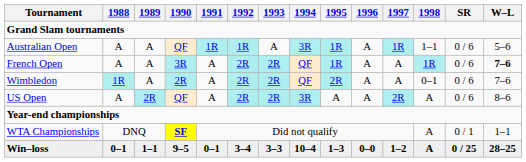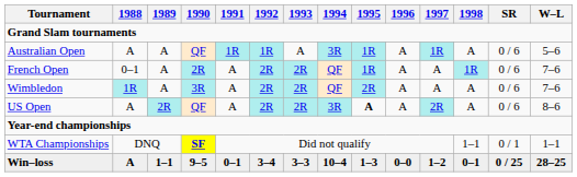 <table class=wikitable style=text-align:center>
 <tr>
 <th width=140>Tournament</th>
 <th width=39><a href='#'>1988</a></th>
 <th width=39><a href='#'>1989</a></th>
 <th width=39><a href='#'>1990</a></th>
 <th width=39><a href='#'>1991</a></th>
 <th width=39><a href='#'>1992</a></th>
 <th width=39><a href='#'>1993</a></th>
 <th width=39><a href='#'>1994</a></th>
 <th width=39><a href='#'>1995</a></th>
 <th width=39><a href='#'>1996</a></th>
 <th width=39><a href='#'>1997</a></th>
 <th width=39><a href='#'>1998</a></th>
 <th width=50>SR</th>
 <th width=50>W–L</th>
 </tr>
 <tr>
 <td colspan="25" style="text-align:left;"><strong>Grand Slam tournaments</strong></td>
 </tr>
 <tr>
 <td align=left><a href='#'>Australian Open</a></td>
 <td>A</td>
 <td>A</td>
 <td bgcolor=ffebcd><a href='#'>QF</a></td>
 <td bgcolor=afeeee><a href='#'>1R</a></td>
 <td bgcolor=afeeee><a href='#'>1R</a></td>
 <td>A</td>
 <td bgcolor=afeeee><a href='#'>3R</a></td>
 <td bgcolor=afeeee><a href='#'>1R</a></td>
 <td>A</td>
 <td bgcolor=afeeee><a href='#'>1R</a></td>
-<td>1–1</td>
+<td>A</td>
 <td>0 / 6</td>
 <td>5–6</td>
 </tr>
 <tr>
 <td align=left><a href='#'>French Open</a></td>
+<td>0–1</td>
 <td>A</td>
-<td>A</td>
-<td bgcolor=afeeee><a href='#'>3R</a></td>
+<td bgcolor=afeeee><a href='#'>2R</a></td>
 <td>A</td>
 <td bgcolor=afeeee><a href='#'>2R</a></td>
 <td bgcolor=afeeee><a href='#'>2R</a></td>
 <td bgcolor=ffebcd><a href='#'>QF</a></td>
 <td bgcolor=afeeee><a href='#'>1R</a></td>
 <td>A</td>
 <td>A</td>
 <td bgcolor=afeeee><a href='#'>1R</a></td>
 <td>0 / 6</td>
-<td><strong>7–6</strong></td>
+<td>7–6</td>
 </tr>
 <tr>
 <td align=left><a href='#'>Wimbledon</a></td>
 <td bgcolor=afeeee><a href='#'>1R</a></td>
 <td>A</td>
-<td bgcolor=afeeee><a href='#'>2R</a></td>
+<td bgcolor=afeeee><a href='#'>3R</a></td>
 <td>A</td>
 <td bgcolor=afeeee><a href='#'>2R</a></td>
 <td bgcolor=afeeee><a href='#'>2R</a></td>
 <td bgcolor=ffebcd><a href='#'>QF</a></td>
 <td bgcolor=afeeee><a href='#'>2R</a></td>
 <td>A</td>
 <td>A</td>
-<td>0–1</td>
+<td>A</td>
 <td>0 / 6</td>
 <td>7–6</td>
 </tr>
 <tr>
 <td align=left><a href='#'>US Open</a></td>
 <td>A</td>
 <td bgcolor=afeeee><a href='#'>2R</a></td>
 <td bgcolor=ffebcd><a href='#'>QF</a></td>
 <td>A</td>
 <td bgcolor=afeeee><a href='#'>2R</a></td>
 <td bgcolor=afeeee><a href='#'>2R</a></td>
 <td bgcolor=afeeee><a href='#'>3R</a></td>
-<td>A</td>
+<td><strong>A</strong></td>
 <td>A</td>
 <td bgcolor=afeeee><a href='#'>2R</a></td>
 <td>A</td>
 <td>0 / 6</td>
 <td>8–6</td>
 </tr>
 <tr>
 <td colspan="25" style="text-align:left;"><strong>Year-end championships</strong></td>
 </tr>
 <tr>
 <td align=left><a href='#'>WTA Championships</a></td>
 <td colspan="2">DNQ</td>
 <td bgcolor=yellow><strong><a href='#'>SF</a></strong></td>
 <td colspan="7">Did not qualify</td>
-<td>A</td>
+<td>1–1</td>
 <td>0 / 1</td>
 <td>1–1</td>
 </tr>
 <tr style="font-weight:bold; background:#efefef;">
 <td style=text-align:left>Win–loss</td>
-<td>0–1</td>
+<td>A</td>
 <td>1–1</td>
 <td>9–5</td>
 <td>0–1</td>
 <td>3–4</td>
 <td>3–3</td>
 <td>10–4</td>
 <td>1–3</td>
 <td>0–0</td>
 <td>1–2</td>
-<td>A</td>
+<td>0–1</td>
 <td>0 / 25</td>
 <td>28–25</td>
 </tr>
 </table>
